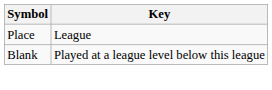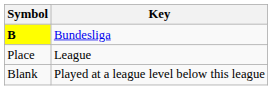 <table class="wikitable" align="center">
 <tr>
 <th>Symbol</th>
 <th>Key</th>
+</tr>
+<tr>
+<td bgcolor="#FFFF00"><strong>B</strong></td>
+<td><a href='#'>Bundesliga</a></td>
 </tr>
 <tr>
 <td>Place</td>
 <td>League</td>
 </tr>
 <tr>
 <td>Blank</td>
 <td>Played at a league level below this league</td>
 </tr>
 </table>
